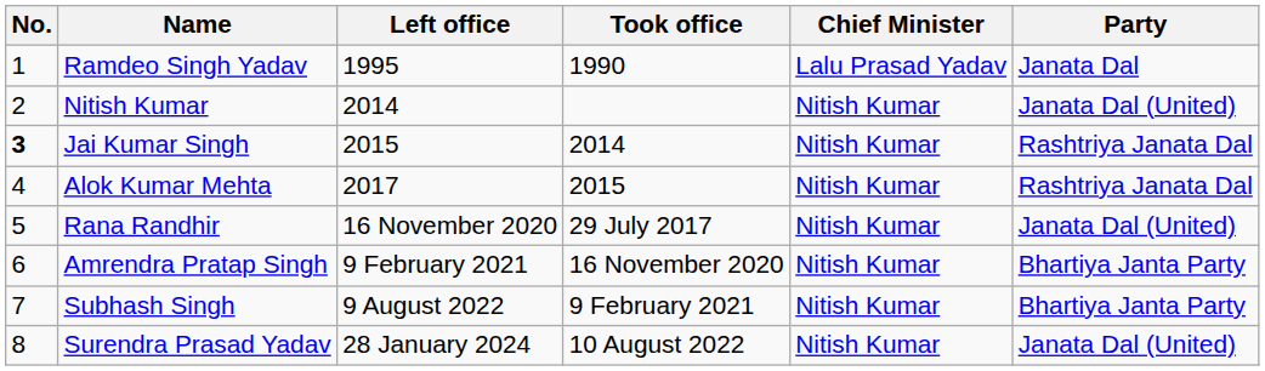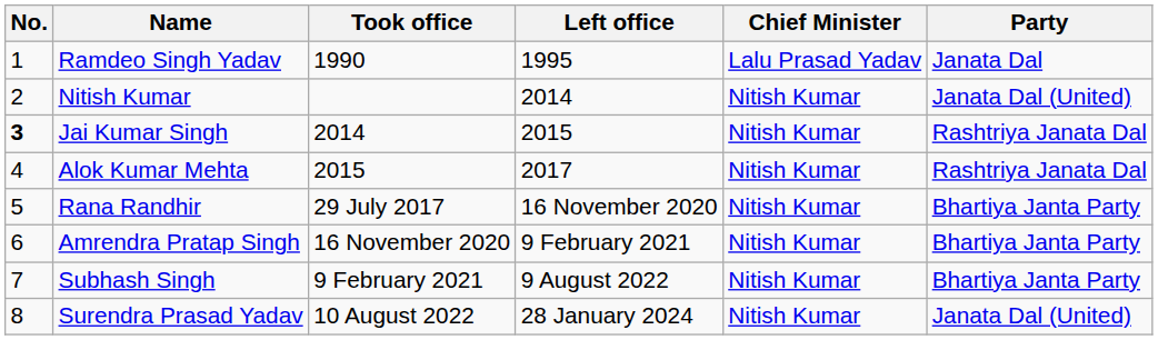 <table class="wikitable sortable">
 <tr>
 <th>No.</th>
 <th>Name</th>
+<th>Took office</th>
 <th>Left office</th>
-<th>Took office</th>
 <th>Chief Minister</th>
 <th>Party</th>
 </tr>
 <tr>
 <td>1</td>
 <td><a href='#'>Ramdeo Singh Yadav</a></td>
+<td>1990</td>
 <td>1995</td>
-<td>1990</td>
 <td><a href='#'>Lalu Prasad Yadav</a></td>
 <td><a href='#'>Janata Dal</a></td>
 </tr>
 <tr>
 <td>2</td>
 <td><a href='#'>Nitish Kumar</a></td>
+<td></td>
 <td>2014</td>
-<td></td>
 <td><a href='#'>Nitish Kumar</a></td>
 <td><a href='#'>Janata Dal (United)</a></td>
 </tr>
 <tr>
 <td><strong>3</strong></td>
 <td><a href='#'>Jai Kumar Singh</a></td>
+<td>2014</td>
 <td>2015</td>
-<td>2014</td>
 <td><a href='#'>Nitish Kumar</a></td>
 <td><a href='#'>Rashtriya Janata Dal</a></td>
 </tr>
 <tr>
 <td>4</td>
 <td><a href='#'>Alok Kumar Mehta</a></td>
+<td>2015</td>
 <td>2017</td>
-<td>2015</td>
 <td><a href='#'>Nitish Kumar</a></td>
 <td><a href='#'>Rashtriya Janata Dal</a></td>
 </tr>
 <tr>
 <td>5</td>
 <td><a href='#'>Rana Randhir</a></td>
+<td>29 July 2017</td>
 <td>16 November 2020</td>
-<td>29 July 2017</td>
 <td><a href='#'>Nitish Kumar</a></td>
-<td><a href='#'>Janata Dal (United)</a></td>
+<td><a href='#'>Bhartiya Janta Party</a></td>
 </tr>
 <tr>
 <td>6</td>
 <td><a href='#'>Amrendra Pratap Singh</a></td>
+<td>16 November 2020</td>
 <td>9 February 2021</td>
-<td>16 November 2020</td>
 <td><a href='#'>Nitish Kumar</a></td>
 <td><a href='#'>Bhartiya Janta Party</a></td>
 </tr>
 <tr>
 <td>7</td>
 <td><a href='#'>Subhash Singh</a></td>
+<td>9 February 2021</td>
 <td>9 August 2022</td>
-<td>9 February 2021</td>
 <td><a href='#'>Nitish Kumar</a></td>
 <td><a href='#'>Bhartiya Janta Party</a></td>
 </tr>
 <tr>
 <td>8</td>
 <td><a href='#'>Surendra Prasad Yadav</a></td>
+<td>10 August 2022</td>
 <td>28 January 2024</td>
-<td>10 August 2022</td>
 <td><a href='#'>Nitish Kumar</a></td>
 <td><a href='#'>Janata Dal (United)</a></td>
 </tr>
 </table>
